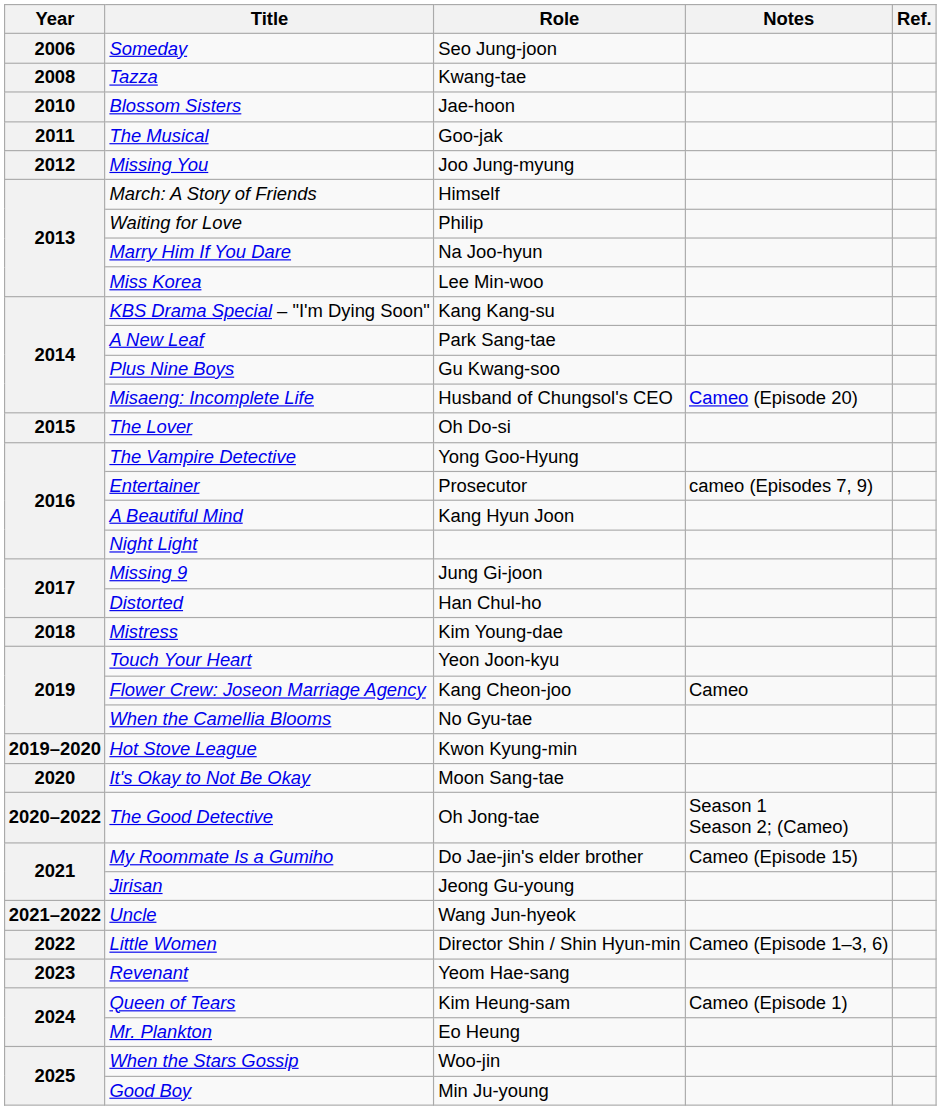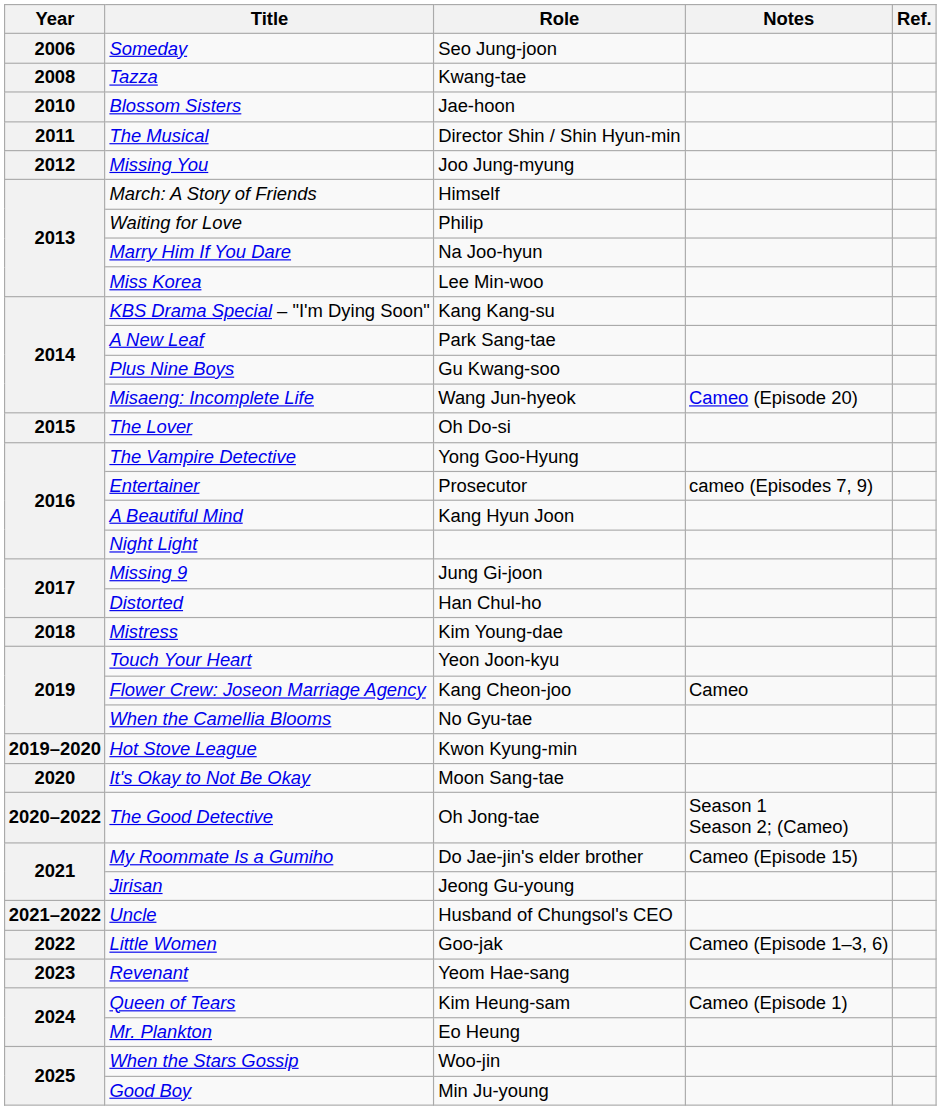 <table class="wikitable  plainrowheaders">
 <tr>
 <th scope="col">Year</th>
 <th scope="col">Title</th>
 <th scope="col">Role</th>
 <th scope="col" class="unsortable">Notes</th>
 <th scope="col" class="unsortable">Ref.</th>
 </tr>
 <tr>
 <th scope="row">2006</th>
 <td><em><a href='#'>Someday</a></em></td>
 <td>Seo Jung-joon</td>
 <td></td>
 <td></td>
 </tr>
 <tr>
 <th scope="row">2008</th>
 <td><em><a href='#'>Tazza</a></em></td>
 <td>Kwang-tae</td>
 <td></td>
 <td></td>
 </tr>
 <tr>
 <th scope="row">2010</th>
 <td><em><a href='#'>Blossom Sisters</a></em></td>
 <td>Jae-hoon</td>
 <td></td>
 <td></td>
 </tr>
 <tr>
 <th scope="row">2011</th>
 <td><em><a href='#'>The Musical</a></em></td>
-<td>Goo-jak</td>
+<td>Director Shin / Shin Hyun-min</td>
 <td></td>
 <td></td>
 </tr>
 <tr>
 <th scope="row">2012</th>
 <td><em><a href='#'>Missing You</a></em></td>
 <td>Joo Jung-myung</td>
 <td></td>
 <td align="center"></td>
 </tr>
 <tr>
 <th scope="row" rowspan="4">2013</th>
 <td><em>March: A Story of Friends</em></td>
 <td>Himself</td>
 <td></td>
 <td></td>
 </tr>
 <tr>
 <td><em>Waiting for Love</em></td>
 <td>Philip</td>
 <td></td>
 <td></td>
 </tr>
 <tr>
 <td><em><a href='#'>Marry Him If You Dare</a></em></td>
 <td>Na Joo-hyun</td>
 <td></td>
 <td></td>
 </tr>
 <tr>
 <td><em><a href='#'>Miss Korea</a></em></td>
 <td>Lee Min-woo</td>
 <td></td>
 <td></td>
 </tr>
 <tr>
 <th scope="row" rowspan="4">2014</th>
 <td><em><a href='#'>KBS Drama Special</a></em> – "I'm Dying Soon"</td>
 <td>Kang Kang-su</td>
 <td></td>
 <td></td>
 </tr>
 <tr>
 <td><em><a href='#'>A New Leaf</a></em></td>
 <td>Park Sang-tae</td>
 <td></td>
 <td></td>
 </tr>
 <tr>
 <td><em><a href='#'>Plus Nine Boys</a></em></td>
 <td>Gu Kwang-soo</td>
 <td></td>
 <td></td>
 </tr>
 <tr>
 <td><em><a href='#'>Misaeng: Incomplete Life</a></em></td>
-<td>Husband of Chungsol's CEO</td>
+<td>Wang Jun-hyeok</td>
 <td><a href='#'>Cameo</a> (Episode 20)</td>
 <td></td>
 </tr>
 <tr>
 <th scope="row">2015</th>
 <td><em><a href='#'>The Lover</a></em></td>
 <td>Oh Do-si</td>
 <td></td>
 <td></td>
 </tr>
 <tr>
 <th scope="row" rowspan="4">2016</th>
 <td><em><a href='#'>The Vampire Detective</a></em></td>
 <td>Yong Goo-Hyung</td>
 <td></td>
 <td></td>
 </tr>
 <tr>
 <td><em><a href='#'>Entertainer</a></em></td>
 <td>Prosecutor</td>
 <td>cameo (Episodes 7, 9)</td>
 <td></td>
 </tr>
 <tr>
 <td><em><a href='#'>A Beautiful Mind</a></em></td>
 <td>Kang Hyun Joon</td>
 <td></td>
 <td></td>
 </tr>
 <tr>
 <td><a href='#'><em>Night Light</em></a></td>
 <td></td>
 <td></td>
 <td></td>
 </tr>
 <tr>
 <th scope="row" rowspan="2">2017</th>
 <td><em><a href='#'>Missing 9</a></em></td>
 <td>Jung Gi-joon</td>
 <td></td>
 <td></td>
 </tr>
 <tr>
 <td><a href='#'><em>Distorted</em></a></td>
 <td>Han Chul-ho</td>
 <td></td>
 <td></td>
 </tr>
 <tr>
 <th scope="row">2018</th>
 <td><em><a href='#'>Mistress</a></em></td>
 <td>Kim Young-dae</td>
 <td></td>
 <td align="center"></td>
 </tr>
 <tr>
 <th scope="row"  rowspan="3">2019</th>
 <td><em><a href='#'>Touch Your Heart</a> </em></td>
 <td>Yeon Joon-kyu</td>
 <td></td>
 <td></td>
 </tr>
 <tr>
 <td><em><a href='#'>Flower Crew: Joseon Marriage Agency</a></em></td>
 <td>Kang Cheon-joo</td>
 <td>Cameo</td>
 <td></td>
 </tr>
 <tr>
 <td><em><a href='#'>When the Camellia Blooms</a></em></td>
 <td>No Gyu-tae</td>
 <td></td>
 <td></td>
 </tr>
 <tr>
 <th scope="row">2019–2020</th>
 <td><em><a href='#'>Hot Stove League</a></em></td>
 <td>Kwon Kyung-min</td>
 <td></td>
 <td></td>
 </tr>
 <tr>
 <th scope="row">2020</th>
 <td><em><a href='#'>It's Okay to Not Be Okay</a> </em></td>
 <td>Moon Sang-tae</td>
 <td></td>
 <td></td>
 </tr>
 <tr>
 <th scope="row">2020–2022</th>
 <td><em><a href='#'>The Good Detective</a></em></td>
 <td>Oh Jong-tae</td>
 <td>Season 1<br>Season 2; (Cameo)</td>
 <td align="center"></td>
 </tr>
 <tr>
 <th scope="row" rowspan="2">2021</th>
 <td><em><a href='#'>My Roommate Is a Gumiho</a></em></td>
 <td>Do Jae-jin's elder brother</td>
 <td>Cameo (Episode 15)</td>
 <td align="center"></td>
 </tr>
 <tr>
 <td><em><a href='#'>Jirisan</a></em></td>
 <td>Jeong Gu-young</td>
 <td></td>
 <td></td>
 </tr>
 <tr>
 <th scope="row">2021–2022</th>
 <td><em><a href='#'>Uncle</a></em></td>
-<td>Wang Jun-hyeok</td>
+<td>Husband of Chungsol's CEO</td>
 <td></td>
 <td align="center"></td>
 </tr>
 <tr>
 <th scope="row">2022</th>
 <td><em><a href='#'>Little Women</a></em></td>
-<td>Director Shin / Shin Hyun-min</td>
+<td>Goo-jak</td>
 <td>Cameo (Episode 1–3, 6)</td>
 <td align="center"></td>
 </tr>
 <tr>
 <th scope="row">2023</th>
 <td><em><a href='#'>Revenant</a></em></td>
 <td>Yeom Hae-sang</td>
 <td></td>
 <td align="center"></td>
 </tr>
 <tr>
 <th rowspan="2" scope="row">2024</th>
 <td><em><a href='#'>Queen of Tears</a></em></td>
 <td>Kim Heung-sam</td>
 <td>Cameo (Episode 1)</td>
 <td align="center"></td>
 </tr>
 <tr>
 <td><em><a href='#'>Mr. Plankton</a></em></td>
 <td>Eo Heung</td>
 <td></td>
 <td></td>
 </tr>
 <tr>
 <th rowspan="2" scope="row">2025</th>
 <td><em><a href='#'>When the Stars Gossip</a></em></td>
 <td>Woo-jin</td>
 <td></td>
 <td align="center"></td>
 </tr>
 <tr>
 <td><em><a href='#'>Good Boy</a></em></td>
 <td>Min Ju-young</td>
 <td></td>
 <td></td>
 </tr>
 </table>
